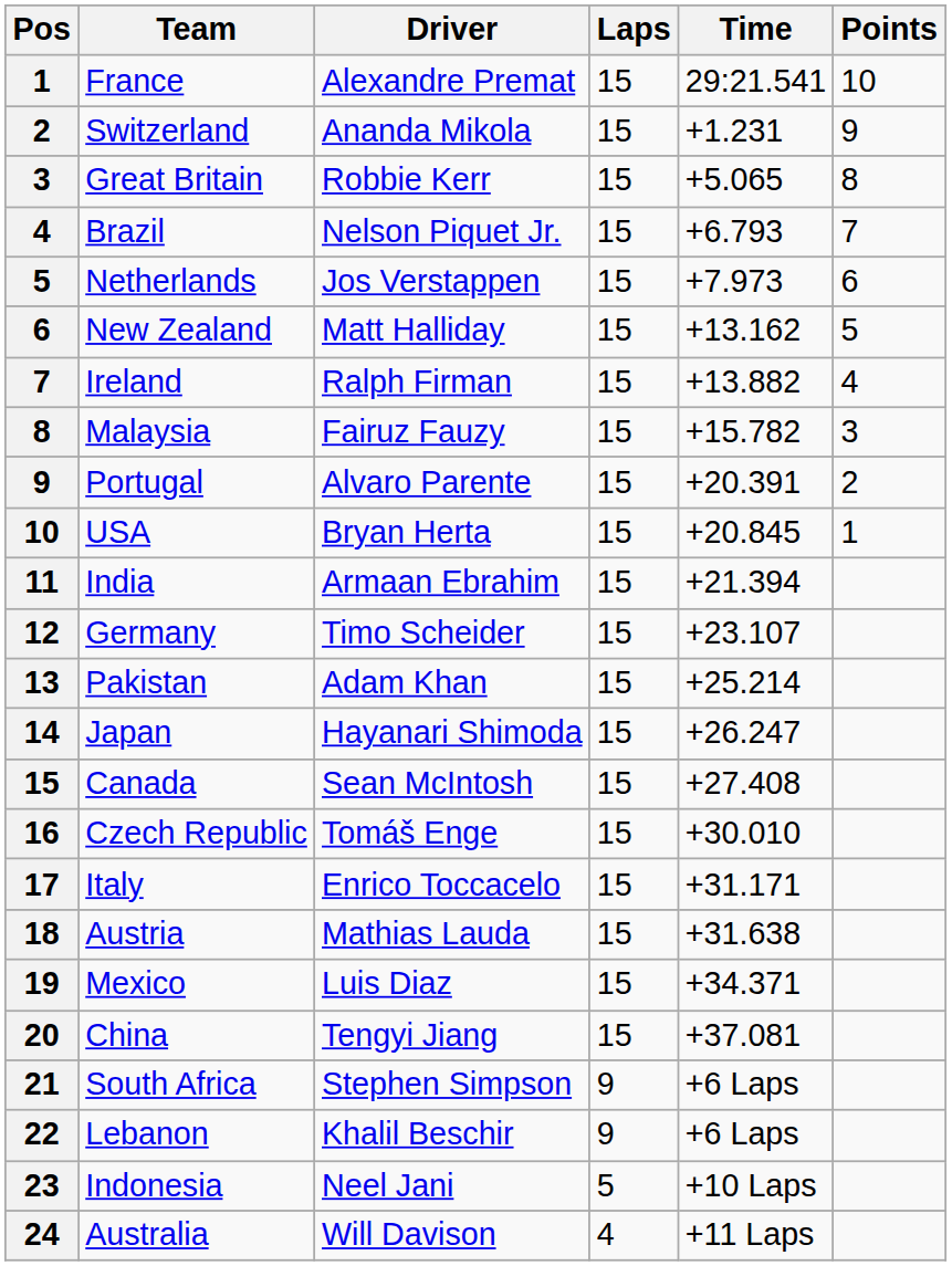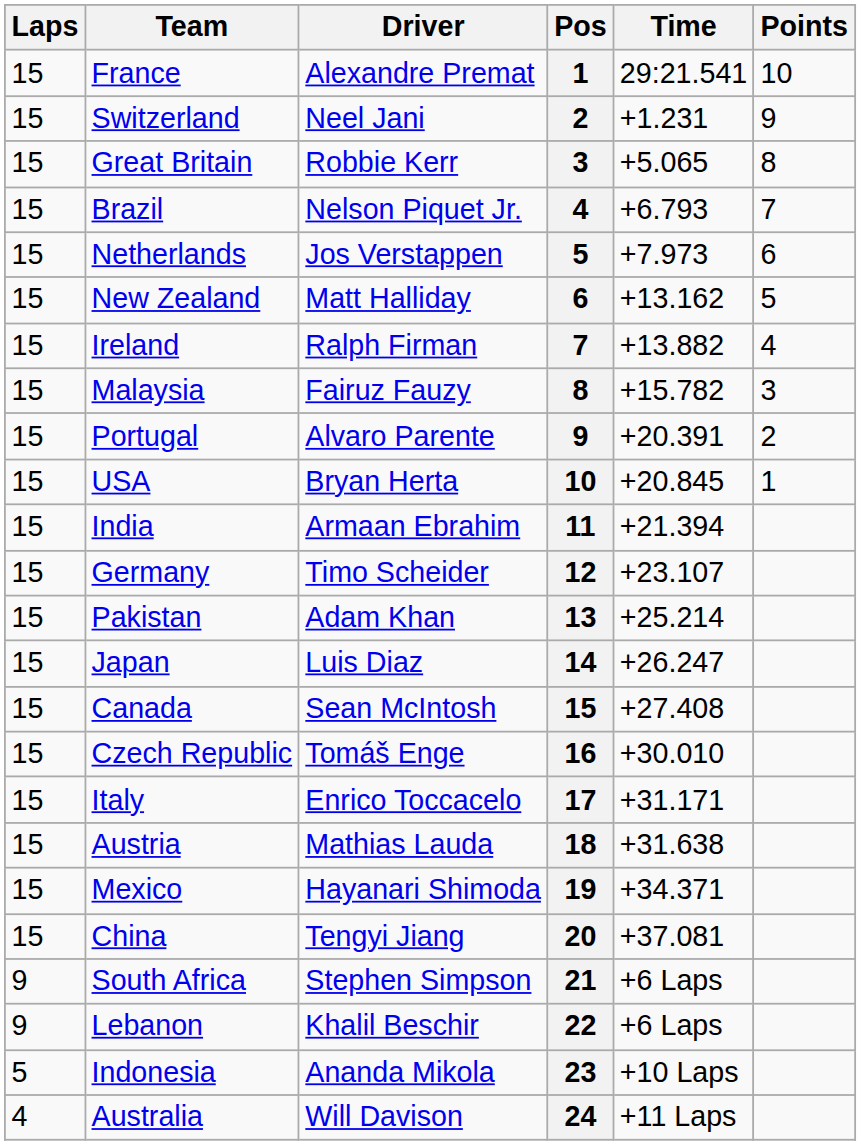 <table class="wikitable">
 <tr>
-<th>Pos</th>
+<th>Laps</th>
 <th>Team</th>
 <th>Driver</th>
-<th>Laps</th>
+<th>Pos</th>
 <th>Time</th>
 <th>Points</th>
 </tr>
 <tr>
-<th>1</th>
+<td>15</td>
 <td> <a href='#'>France</a></td>
 <td><a href='#'>Alexandre Premat</a></td>
-<td>15</td>
+<th>1</th>
 <td>29:21.541</td>
 <td>10</td>
 </tr>
 <tr>
+<td>15</td>
+<td> <a href='#'>Switzerland</a></td>
+<td><a href='#'>Neel Jani</a></td>
 <th>2</th>
-<td> <a href='#'>Switzerland</a></td>
-<td><a href='#'>Ananda Mikola</a></td>
-<td>15</td>
 <td>+1.231</td>
 <td>9</td>
 </tr>
 <tr>
-<th>3</th>
+<td>15</td>
 <td> <a href='#'>Great Britain</a></td>
 <td><a href='#'>Robbie Kerr</a></td>
-<td>15</td>
+<th>3</th>
 <td>+5.065</td>
 <td>8</td>
 </tr>
 <tr>
-<th>4</th>
+<td>15</td>
 <td> <a href='#'>Brazil</a></td>
 <td><a href='#'>Nelson Piquet Jr.</a></td>
-<td>15</td>
+<th>4</th>
 <td>+6.793</td>
 <td>7</td>
 </tr>
 <tr>
-<th>5</th>
+<td>15</td>
 <td> <a href='#'>Netherlands</a></td>
 <td><a href='#'>Jos Verstappen</a></td>
-<td>15</td>
+<th>5</th>
 <td>+7.973</td>
 <td>6</td>
 </tr>
 <tr>
-<th>6</th>
+<td>15</td>
 <td> <a href='#'>New Zealand</a></td>
 <td><a href='#'>Matt Halliday</a></td>
-<td>15</td>
+<th>6</th>
 <td>+13.162</td>
 <td>5</td>
 </tr>
 <tr>
-<th>7</th>
+<td>15</td>
 <td> <a href='#'>Ireland</a></td>
 <td><a href='#'>Ralph Firman</a></td>
-<td>15</td>
+<th>7</th>
 <td>+13.882</td>
 <td>4</td>
 </tr>
 <tr>
-<th>8</th>
+<td>15</td>
 <td> <a href='#'>Malaysia</a></td>
 <td><a href='#'>Fairuz Fauzy</a></td>
-<td>15</td>
+<th>8</th>
 <td>+15.782</td>
 <td>3</td>
 </tr>
 <tr>
-<th>9</th>
+<td>15</td>
 <td> <a href='#'>Portugal</a></td>
 <td><a href='#'>Alvaro Parente</a></td>
-<td>15</td>
+<th>9</th>
 <td>+20.391</td>
 <td>2</td>
 </tr>
 <tr>
-<th>10</th>
+<td>15</td>
 <td> <a href='#'>USA</a></td>
 <td><a href='#'>Bryan Herta</a></td>
-<td>15</td>
+<th>10</th>
 <td>+20.845</td>
 <td>1</td>
 </tr>
 <tr>
-<th>11</th>
+<td>15</td>
 <td> <a href='#'>India</a></td>
 <td><a href='#'>Armaan Ebrahim</a></td>
-<td>15</td>
+<th>11</th>
 <td>+21.394</td>
 <td></td>
 </tr>
 <tr>
-<th>12</th>
+<td>15</td>
 <td> <a href='#'>Germany</a></td>
 <td><a href='#'>Timo Scheider</a></td>
-<td>15</td>
+<th>12</th>
 <td>+23.107</td>
 <td></td>
 </tr>
 <tr>
-<th>13</th>
+<td>15</td>
 <td> <a href='#'>Pakistan</a></td>
 <td><a href='#'>Adam Khan</a></td>
-<td>15</td>
+<th>13</th>
 <td>+25.214</td>
 <td></td>
 </tr>
 <tr>
+<td>15</td>
+<td> <a href='#'>Japan</a></td>
+<td><a href='#'>Luis Diaz</a></td>
 <th>14</th>
-<td> <a href='#'>Japan</a></td>
-<td><a href='#'>Hayanari Shimoda</a></td>
-<td>15</td>
 <td>+26.247</td>
 <td></td>
 </tr>
 <tr>
-<th>15</th>
+<td>15</td>
 <td> <a href='#'>Canada</a></td>
 <td><a href='#'>Sean McIntosh</a></td>
-<td>15</td>
+<th>15</th>
 <td>+27.408</td>
 <td></td>
 </tr>
 <tr>
-<th>16</th>
+<td>15</td>
 <td> <a href='#'>Czech Republic</a></td>
 <td><a href='#'>Tomáš Enge</a></td>
-<td>15</td>
+<th>16</th>
 <td>+30.010</td>
 <td></td>
 </tr>
 <tr>
-<th>17</th>
+<td>15</td>
 <td> <a href='#'>Italy</a></td>
 <td><a href='#'>Enrico Toccacelo</a></td>
-<td>15</td>
+<th>17</th>
 <td>+31.171</td>
 <td></td>
 </tr>
 <tr>
-<th>18</th>
+<td>15</td>
 <td> <a href='#'>Austria</a></td>
 <td><a href='#'>Mathias Lauda</a></td>
-<td>15</td>
+<th>18</th>
 <td>+31.638</td>
 <td></td>
 </tr>
 <tr>
+<td>15</td>
+<td> <a href='#'>Mexico</a></td>
+<td><a href='#'>Hayanari Shimoda</a></td>
 <th>19</th>
-<td> <a href='#'>Mexico</a></td>
-<td><a href='#'>Luis Diaz</a></td>
-<td>15</td>
 <td>+34.371</td>
 <td></td>
 </tr>
 <tr>
-<th>20</th>
+<td>15</td>
 <td> <a href='#'>China</a></td>
 <td><a href='#'>Tengyi Jiang</a></td>
-<td>15</td>
+<th>20</th>
 <td>+37.081</td>
 <td></td>
 </tr>
 <tr>
-<th>21</th>
+<td>9</td>
 <td> <a href='#'>South Africa</a></td>
 <td><a href='#'>Stephen Simpson</a></td>
-<td>9</td>
+<th>21</th>
 <td>+6 Laps</td>
 <td></td>
 </tr>
 <tr>
-<th>22</th>
+<td>9</td>
 <td> <a href='#'>Lebanon</a></td>
 <td><a href='#'>Khalil Beschir</a></td>
-<td>9</td>
+<th>22</th>
 <td>+6 Laps</td>
 <td></td>
 </tr>
 <tr>
+<td>5</td>
+<td> <a href='#'>Indonesia</a></td>
+<td><a href='#'>Ananda Mikola</a></td>
 <th>23</th>
-<td> <a href='#'>Indonesia</a></td>
-<td><a href='#'>Neel Jani</a></td>
-<td>5</td>
 <td>+10 Laps</td>
 <td></td>
 </tr>
 <tr>
-<th>24</th>
+<td>4</td>
 <td> <a href='#'>Australia</a></td>
 <td><a href='#'>Will Davison</a></td>
-<td>4</td>
+<th>24</th>
 <td>+11 Laps</td>
 <td></td>
 </tr>
 </table>
